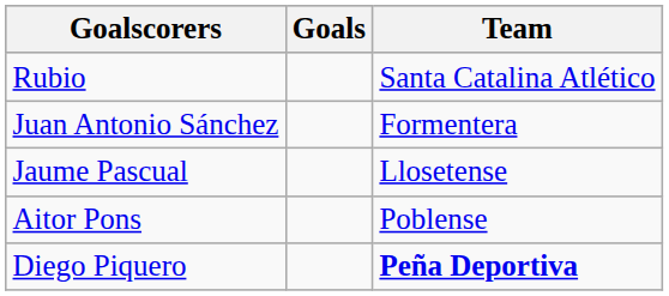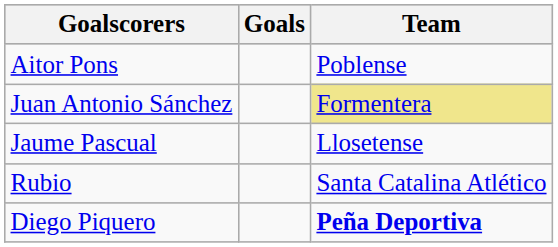 <table class="wikitable sortable" class="wikitable">
 <tr style="background:#ccc; text-align:center;">
 <th>Goalscorers</th>
 <th>Goals</th>
 <th>Team</th>
 </tr>
 <tr>
-<td> <a href='#'>Rubio</a></td>
+<td> <a href='#'>Aitor Pons</a></td>
 <td></td>
-<td><a href='#'>Santa Catalina Atlético</a></td>
+<td><a href='#'>Poblense</a></td>
 </tr>
 <tr>
 <td> <a href='#'>Juan Antonio Sánchez</a></td>
 <td></td>
-<td><a href='#'>Formentera</a></td>
+<td style="background: khaki;"><a href='#'>Formentera</a></td>
 </tr>
 <tr>
 <td> <a href='#'>Jaume Pascual</a></td>
 <td></td>
 <td><a href='#'>Llosetense</a></td>
 </tr>
 <tr>
-<td> <a href='#'>Aitor Pons</a></td>
+<td> <a href='#'>Rubio</a></td>
 <td></td>
-<td><a href='#'>Poblense</a></td>
+<td><a href='#'>Santa Catalina Atlético</a></td>
 </tr>
 <tr>
 <td> <a href='#'>Diego Piquero</a></td>
 <td></td>
 <td><strong><a href='#'>Peña Deportiva</a></strong></td>
 </tr>
 </table>
